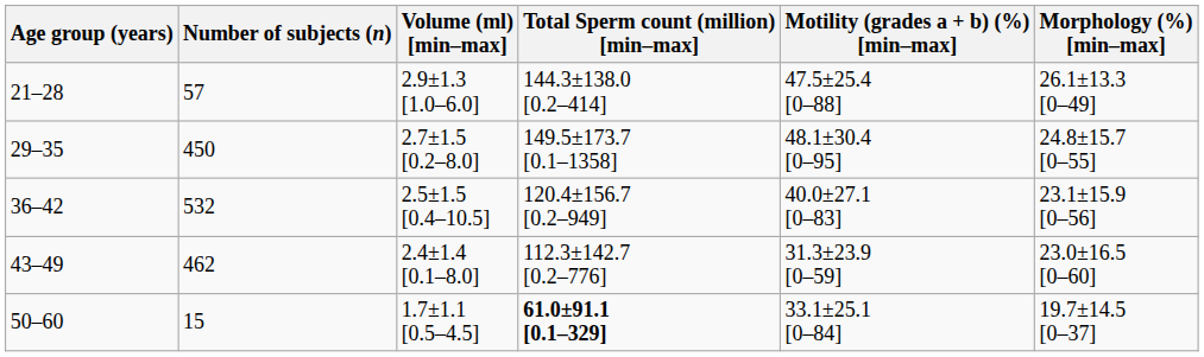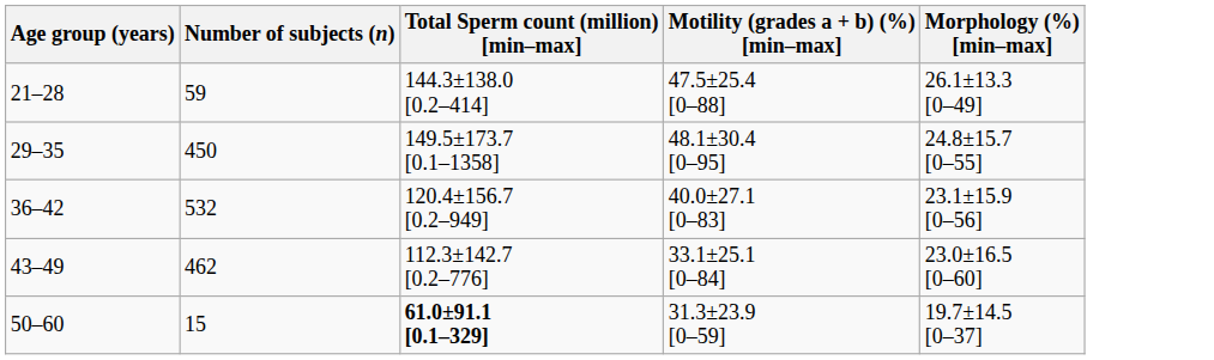 <table class="wikitable sortable">
 <tr>
 <th>Age group (years)</th>
 <th>Number of subjects (<em>n</em>)</th>
-<th>Volume (ml)<br>[min–max]</th>
 <th>Total Sperm count (million)<br>[min–max]</th>
 <th>Motility (grades a + b) (%)<br>[min–max]</th>
 <th>Morphology (%)<br>[min–max]</th>
 </tr>
 <tr>
 <td>21–28</td>
-<td>57</td>
-<td>2.9±1.3<br>[1.0–6.0]</td>
+<td>59</td>
 <td>144.3±138.0<br>[0.2–414]</td>
 <td>47.5±25.4<br>[0–88]</td>
 <td>26.1±13.3<br>[0–49]</td>
 </tr>
 <tr>
 <td>29–35</td>
 <td>450</td>
-<td>2.7±1.5<br>[0.2–8.0]</td>
 <td>149.5±173.7<br>[0.1–1358]</td>
 <td>48.1±30.4<br>[0–95]</td>
 <td>24.8±15.7<br>[0–55]</td>
 </tr>
 <tr>
 <td>36–42</td>
 <td>532</td>
-<td>2.5±1.5<br>[0.4–10.5]</td>
 <td>120.4±156.7<br>[0.2–949]</td>
 <td>40.0±27.1<br>[0–83]</td>
 <td>23.1±15.9<br>[0–56]</td>
 </tr>
 <tr>
 <td>43–49</td>
 <td>462</td>
-<td>2.4±1.4<br>[0.1–8.0]</td>
 <td>112.3±142.7<br>[0.2–776]</td>
-<td>31.3±23.9<br>[0–59]</td>
+<td>33.1±25.1<br>[0–84]</td>
 <td>23.0±16.5<br>[0–60]</td>
 </tr>
 <tr>
 <td>50–60</td>
 <td>15</td>
-<td>1.7±1.1<br>[0.5–4.5]</td>
 <td><strong>61.0±91.1<br>[0.1–329]</strong></td>
-<td>33.1±25.1<br>[0–84]</td>
+<td>31.3±23.9<br>[0–59]</td>
 <td>19.7±14.5<br>[0–37]</td>
 </tr>
 </table>
